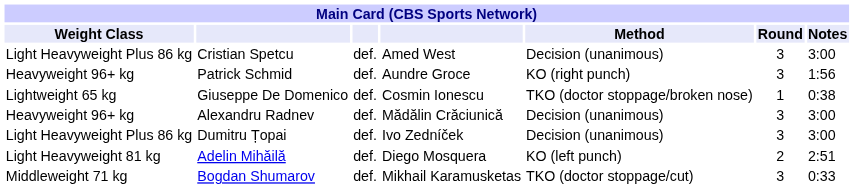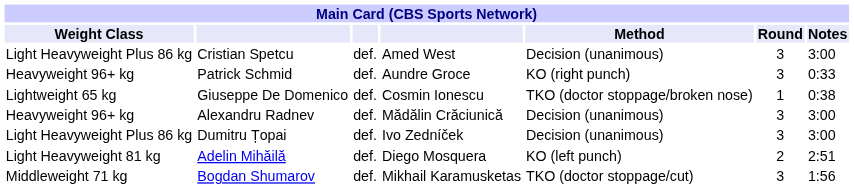 <table class="toccolours" style="font-size: 70%;">
 <tr>
 <th colspan="8" style="background-color: #ccf; color: #000080; text-align: center;"><strong>Main Card (CBS Sports Network)</strong></th>
 </tr>
 <tr>
 <th colspan="1" style="background-color: #E6E8FA; color: #000000; text-align: center;">Weight Class</th>
 <th colspan="1" style="background-color: #E6E8FA; color: #000000; text-align: center;"></th>
 <th colspan="1" style="background-color: #E6E8FA; color: #000000; text-align: center;"></th>
 <th colspan="1" style="background-color: #E6E8FA; color: #000000; text-align: center;"></th>
 <th colspan="1" style="background-color: #E6E8FA; color: #000000; text-align: center;">Method</th>
 <th colspan="1" style="background-color: #E6E8FA; color: #000000; text-align: center;">Round</th>
 <th colspan="1" style="background-color: #E6E8FA; color: #000000; text-align: center;">Notes</th>
 </tr>
 <tr>
 <td>Light Heavyweight Plus 86 kg</td>
 <td> Cristian Spetcu</td>
 <td align=center>def.</td>
 <td> Amed West</td>
 <td>Decision (unanimous)</td>
 <td align=center>3</td>
 <td>3:00</td>
 </tr>
 <tr>
 <td>Heavyweight 96+ kg</td>
 <td> Patrick Schmid</td>
 <td align=center>def.</td>
 <td> Aundre Groce</td>
 <td>KO (right punch)</td>
 <td align=center>3</td>
-<td>1:56</td>
+<td>0:33</td>
 </tr>
 <tr>
 <td>Lightweight 65 kg</td>
 <td> Giuseppe De Domenico</td>
 <td align=center>def.</td>
 <td> Cosmin Ionescu</td>
 <td>TKO (doctor stoppage/broken nose)</td>
 <td align=center>1</td>
 <td>0:38</td>
 </tr>
 <tr>
 <td>Heavyweight 96+ kg</td>
 <td> Alexandru Radnev</td>
 <td align=center>def.</td>
 <td> Mădălin Crăciunică</td>
 <td>Decision (unanimous)</td>
 <td align=center>3</td>
 <td>3:00</td>
 </tr>
 <tr>
 <td>Light Heavyweight Plus 86 kg</td>
 <td> Dumitru Țopai</td>
 <td align=center>def.</td>
 <td> Ivo Zedníček</td>
 <td>Decision (unanimous)</td>
 <td align=center>3</td>
 <td>3:00</td>
 </tr>
 <tr>
 <td>Light Heavyweight 81 kg</td>
 <td> <a href='#'>Adelin Mihăilă</a></td>
 <td align=center>def.</td>
 <td> Diego Mosquera</td>
 <td>KO (left punch)</td>
 <td align=center>2</td>
 <td>2:51</td>
 </tr>
 <tr>
 <td>Middleweight 71 kg</td>
 <td> <a href='#'>Bogdan Shumarov</a></td>
 <td align=center>def.</td>
 <td> Mikhail Karamusketas</td>
 <td>TKO (doctor stoppage/cut)</td>
 <td align=center>3</td>
-<td>0:33</td>
+<td>1:56</td>
 </tr>
 <tr>
 </tr>
 </table>
